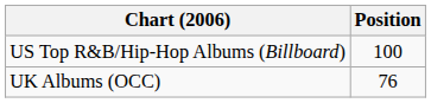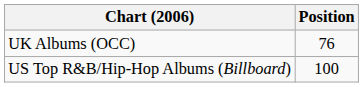 <table class="wikitable sortable">
 <tr>
 <th>Chart (2006)</th>
 <th>Position</th>
 </tr>
 <tr>
+<td>UK Albums (OCC)</td>
+<td align="center">76</td>
+</tr>
+<tr>
 <td>US Top R&B/Hip-Hop Albums (<em>Billboard</em>)</td>
 <td align="center">100</td>
 </tr>
-<tr>
-<td>UK Albums (OCC)</td>
-<td align="center">76</td>
-</tr>
 </table>
